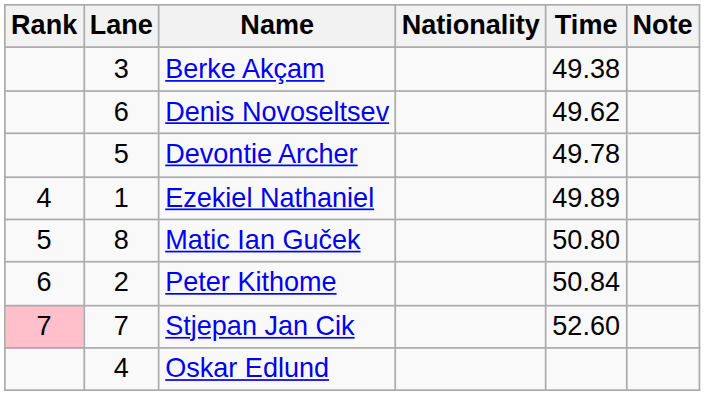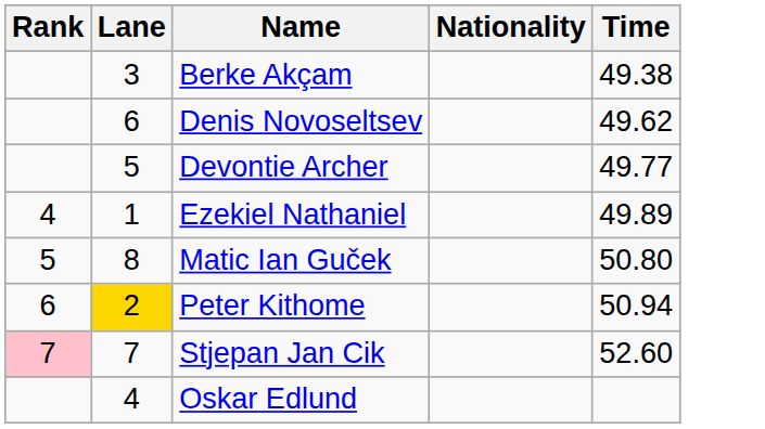 <table class="wikitable sortable" style="text-align:center">
 <tr>
 <th>Rank</th>
 <th>Lane</th>
 <th>Name</th>
 <th>Nationality</th>
 <th>Time</th>
-<th>Note</th>
 </tr>
 <tr>
 <td></td>
 <td>3</td>
 <td align=left><a href='#'>Berke Akçam</a></td>
 <td align=left></td>
 <td>49.38</td>
-<td></td>
 </tr>
 <tr>
 <td></td>
 <td>6</td>
 <td align=left><a href='#'>Denis Novoseltsev</a></td>
 <td align=left></td>
 <td>49.62</td>
-<td></td>
 </tr>
 <tr>
 <td></td>
 <td>5</td>
 <td align=left><a href='#'>Devontie Archer</a></td>
 <td align=left></td>
-<td>49.78</td>
-<td></td>
+<td>49.77</td>
 </tr>
 <tr>
 <td>4</td>
 <td>1</td>
 <td align=left><a href='#'>Ezekiel Nathaniel</a></td>
 <td align=left></td>
 <td>49.89</td>
-<td></td>
 </tr>
 <tr>
 <td>5</td>
 <td>8</td>
 <td align=left><a href='#'>Matic Ian Guček</a></td>
 <td align=left></td>
 <td>50.80</td>
-<td></td>
 </tr>
 <tr>
 <td>6</td>
-<td>2</td>
+<td style="background: gold;">2</td>
 <td align=left><a href='#'>Peter Kithome</a></td>
 <td align=left></td>
-<td>50.84</td>
-<td></td>
+<td>50.94</td>
 </tr>
 <tr>
 <td style="background: pink;">7</td>
 <td>7</td>
 <td align=left><a href='#'>Stjepan Jan Cik</a></td>
 <td align=left></td>
 <td>52.60</td>
-<td></td>
 </tr>
 <tr>
 <td></td>
 <td>4</td>
 <td align=left><a href='#'>Oskar Edlund</a></td>
 <td align=left></td>
 <td></td>
-<td></td>
 </tr>
 </table>
